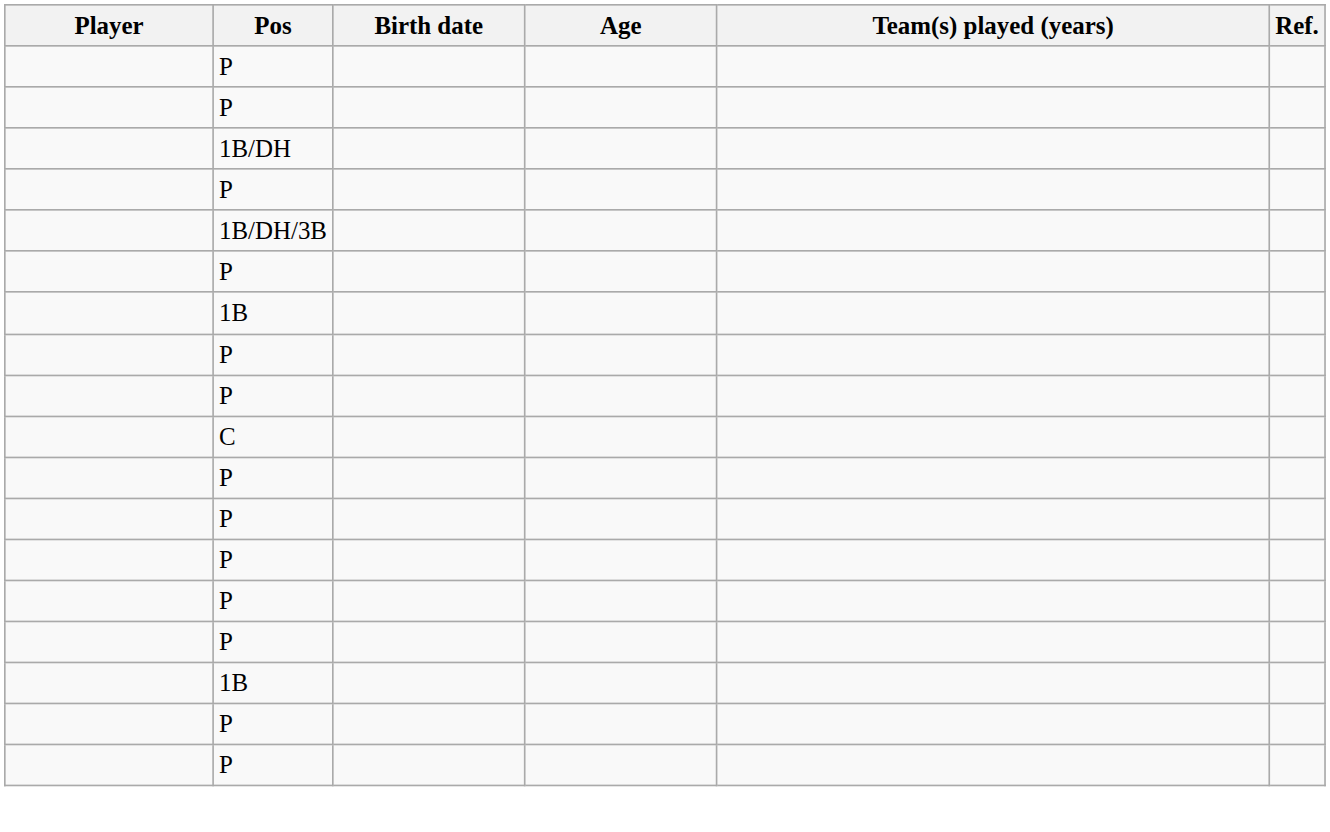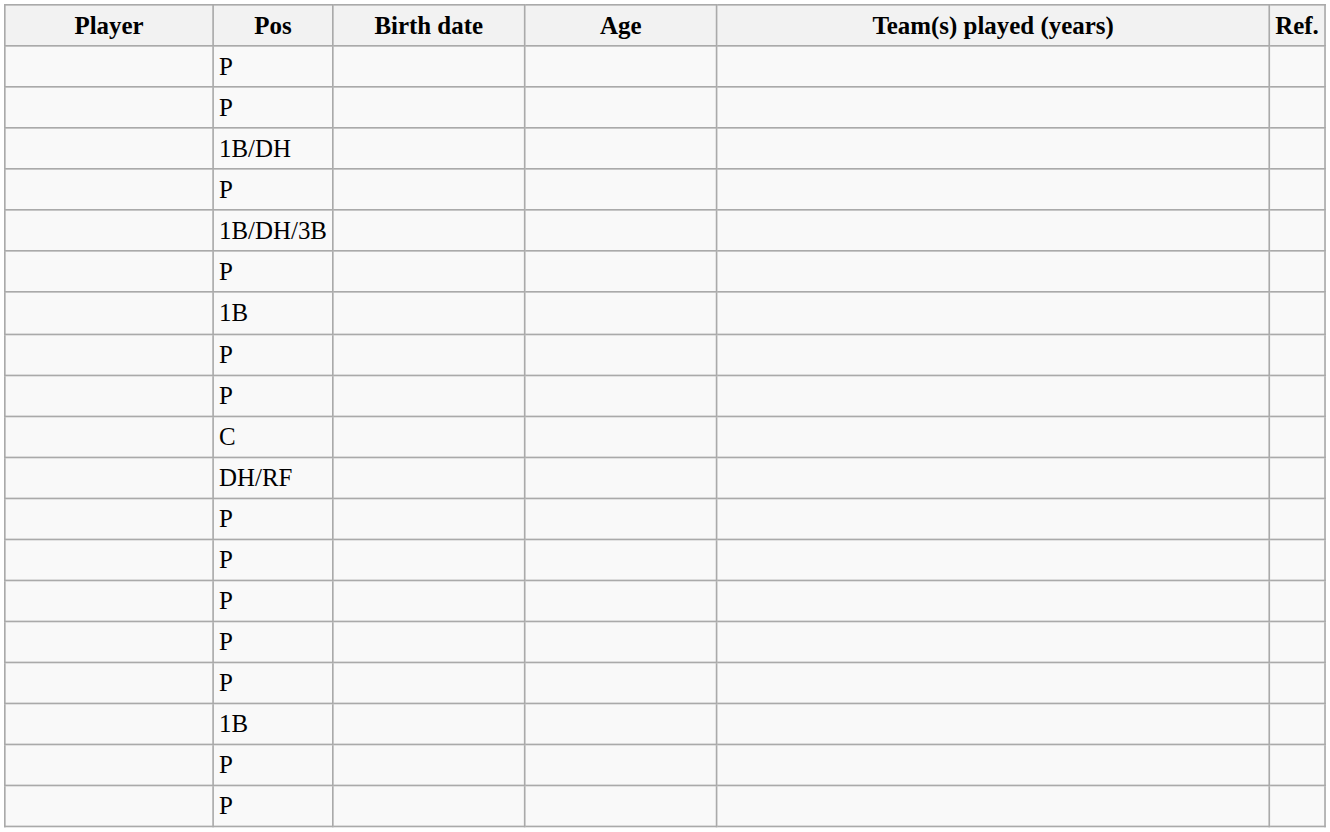 <table class="wikitable sortable" style="font-size:95%">
 <tr>
 <th width=120px>Player</th>
 <th width=20px>Pos</th>
 <th width=110px>Birth date</th>
 <th width=110px>Age</th>
 <th class=unsortable width=330px>Team(s) played (years)</th>
 <th class=unsortable>Ref.<br></th>
 </tr>
 <tr>
 <td></td>
 <td>P</td>
 <td></td>
 <td></td>
 <td></td>
 <td align="center"><br></td>
 </tr>
 <tr>
 <td></td>
 <td>P</td>
 <td></td>
 <td></td>
 <td></td>
 <td align="center"></td>
 </tr>
 <tr>
 <td></td>
 <td>1B/DH</td>
 <td></td>
 <td></td>
 <td></td>
 <td align="center"></td>
 </tr>
 <tr>
 <td></td>
 <td>P</td>
 <td></td>
 <td></td>
 <td></td>
 <td align="center"></td>
 </tr>
 <tr>
 <td></td>
 <td>1B/DH/3B</td>
 <td></td>
 <td></td>
 <td></td>
 <td align="center"><br></td>
 </tr>
 <tr>
 <td></td>
 <td>P</td>
 <td></td>
 <td></td>
 <td></td>
 <td align="center"><br></td>
 </tr>
 <tr>
 <td></td>
 <td>1B</td>
 <td></td>
 <td></td>
 <td></td>
 <td align="center"></td>
 </tr>
 <tr>
 <td></td>
 <td>P</td>
 <td></td>
 <td></td>
 <td></td>
 <td align="center"></td>
 </tr>
 <tr>
 <td></td>
 <td>P</td>
 <td></td>
 <td></td>
 <td></td>
 <td align="center"></td>
 </tr>
 <tr>
 <td></td>
 <td>C</td>
 <td></td>
 <td></td>
 <td></td>
 <td align="center"></td>
 </tr>
 <tr>
 <td></td>
+<td>DH/RF</td>
+<td></td>
+<td></td>
+<td></td>
+<td align="center"><br></td>
+</tr>
+<tr>
+<td></td>
 <td>P</td>
 <td></td>
 <td></td>
 <td></td>
 <td align="center"></td>
 </tr>
 <tr>
 <td></td>
 <td>P</td>
 <td></td>
 <td></td>
 <td></td>
 <td align="center"><br></td>
 </tr>
 <tr>
 <td></td>
 <td>P</td>
 <td></td>
 <td></td>
 <td></td>
 <td align="center"><br></td>
 </tr>
 <tr>
 <td></td>
 <td>P</td>
 <td></td>
 <td></td>
 <td></td>
 <td align="center"><br></td>
 </tr>
 <tr>
 <td></td>
 <td>P</td>
 <td></td>
 <td></td>
 <td></td>
 <td align="center"></td>
 </tr>
 <tr>
 <td></td>
 <td>1B</td>
 <td></td>
 <td></td>
 <td></td>
 <td align="center"></td>
 </tr>
 <tr>
 <td></td>
 <td>P</td>
 <td></td>
 <td></td>
 <td></td>
 <td align="center"></td>
 </tr>
 <tr>
 <td></td>
 <td>P</td>
 <td></td>
 <td></td>
 <td></td>
 <td align="center"><br></td>
 </tr>
 </table>
